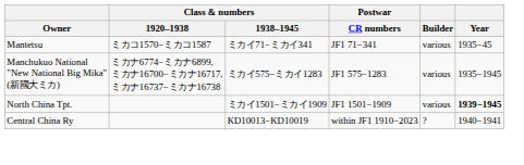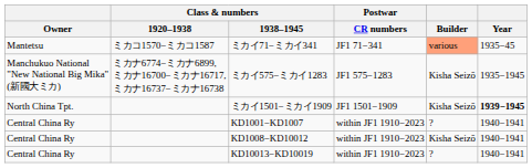 <table class="wikitable" style="font-size:90%;">
 <tr>
 <th></th>
 <th colspan="2">Class & numbers</th>
 <th>Postwar</th>
 <th></th>
 <th></th>
 </tr>
 <tr>
 <th>Owner</th>
 <th>1920–1938</th>
 <th>1938–1945</th>
 <th><a href='#'>CR</a> numbers</th>
 <th>Builder</th>
 <th>Year</th>
 </tr>
 <tr>
 <td>Mantetsu</td>
 <td>ミカコ1570−ミカコ1587</td>
 <td>ミカイ71−ミカイ341</td>
 <td>JF1 71−341</td>
-<td>various</td>
+<td style="background: lightsalmon;">various</td>
 <td>1935−45</td>
 </tr>
 <tr>
 <td>Manchukuo National<br>"New National Big Mika"<br>(新國大ミカ)</td>
 <td>ミカナ6774−ミカナ6899,<br>ミカナ16700−ミカナ16717,<br>ミカナ16737−ミカナ16738</td>
 <td>ミカイ575−ミカイ1283</td>
 <td>JF1 575−1283</td>
-<td>various</td>
+<td>Kisha Seizō</td>
 <td>1935−1945</td>
 </tr>
 <tr>
 <td>North China Tpt.</td>
 <td></td>
 <td>ミカイ1501−ミカイ1909</td>
 <td>JF1 1501−1909</td>
-<td>various</td>
+<td>Kisha Seizō</td>
 <td><strong>1939−1945</strong></td>
+</tr>
+<tr>
+<td>Central China Ry</td>
+<td></td>
+<td>KD1001−KD1007</td>
+<td>within JF1 1910−2023</td>
+<td>?</td>
+<td>1940−1941</td>
+</tr>
+<tr>
+<td>Central China Ry</td>
+<td></td>
+<td>KD1008−KD10012</td>
+<td>within JF1 1910−2023</td>
+<td>Kisha Seizō</td>
+<td>1940−1941</td>
 </tr>
 <tr>
 <td>Central China Ry</td>
 <td></td>
 <td>KD10013−KD10019</td>
 <td>within JF1 1910−2023</td>
 <td>?</td>
 <td>1940−1941</td>
 </tr>
 </table>
